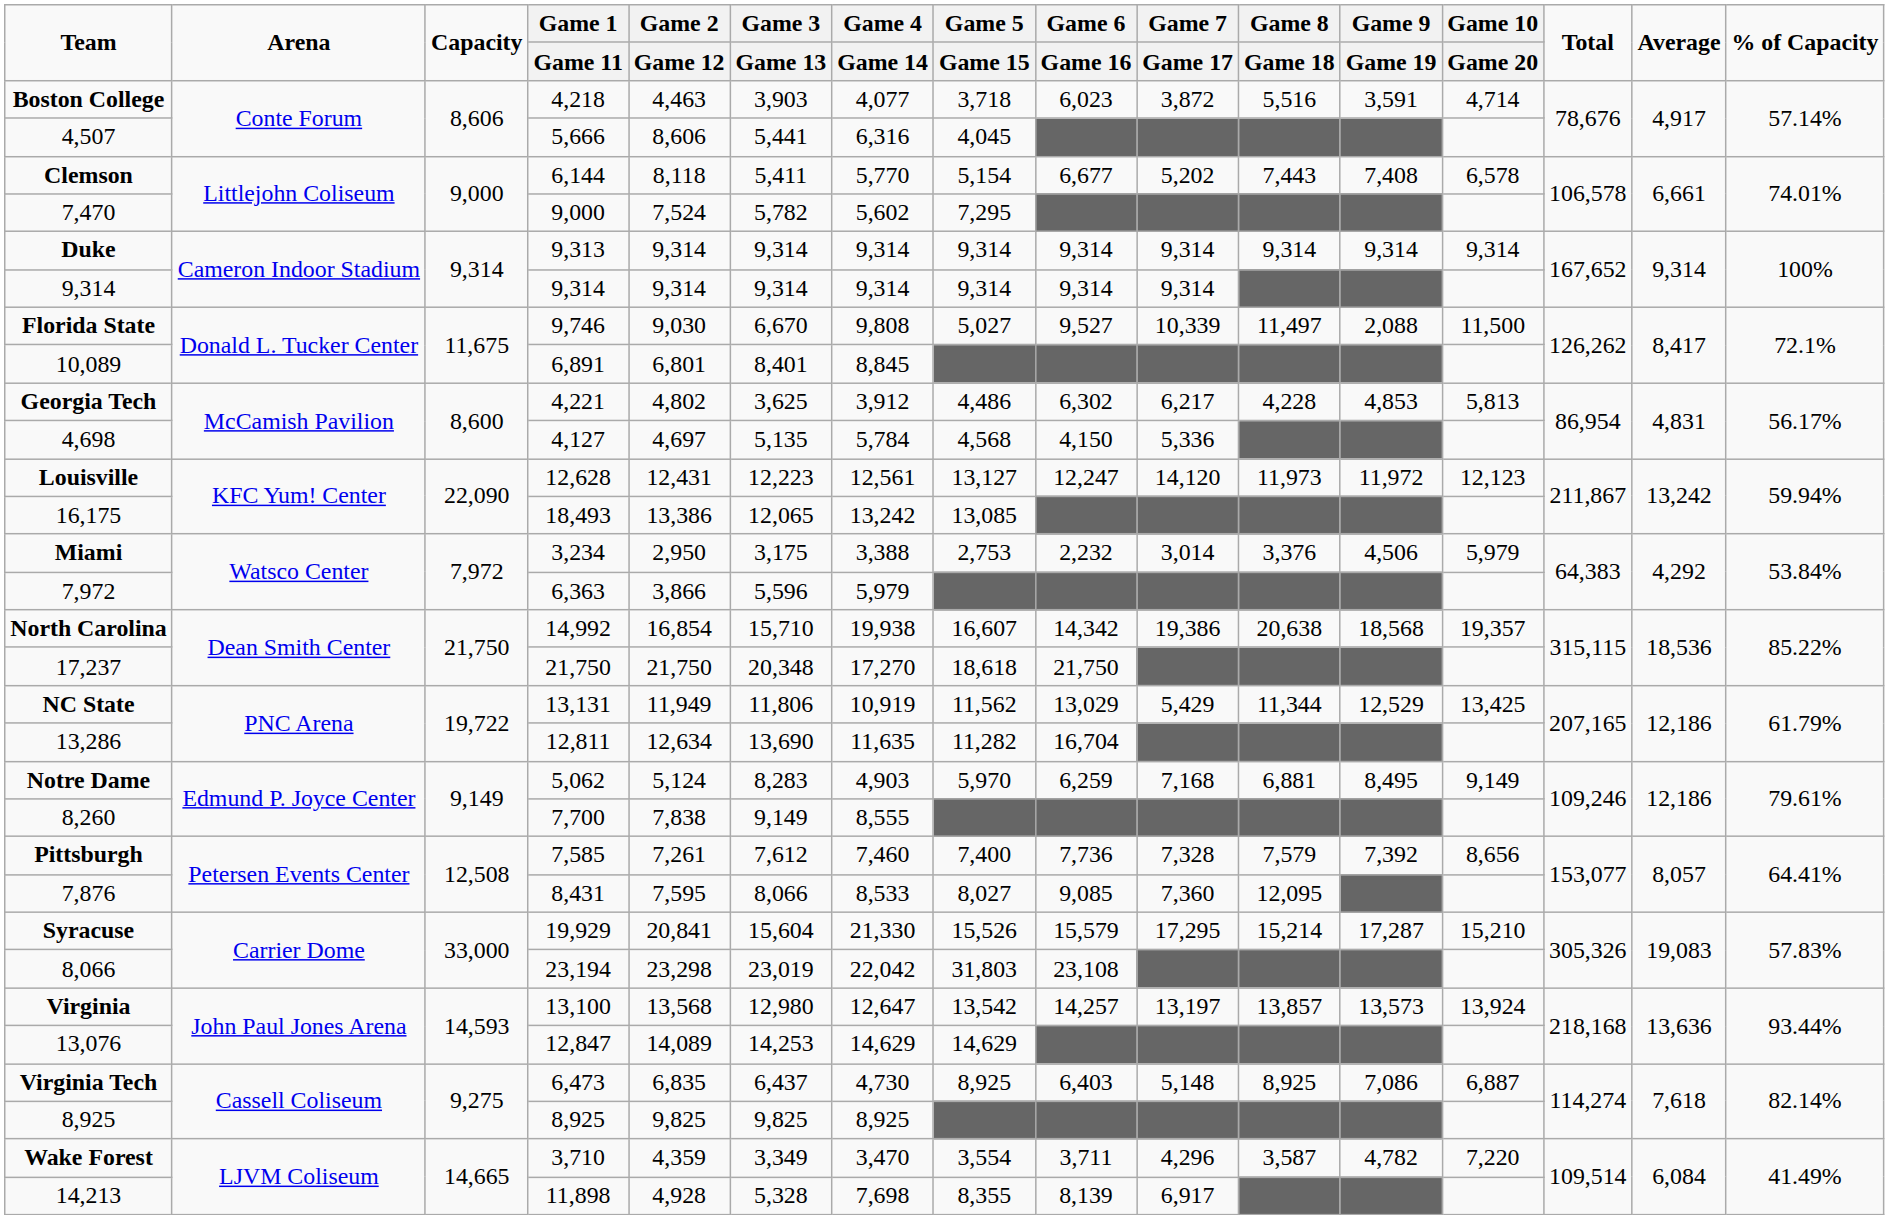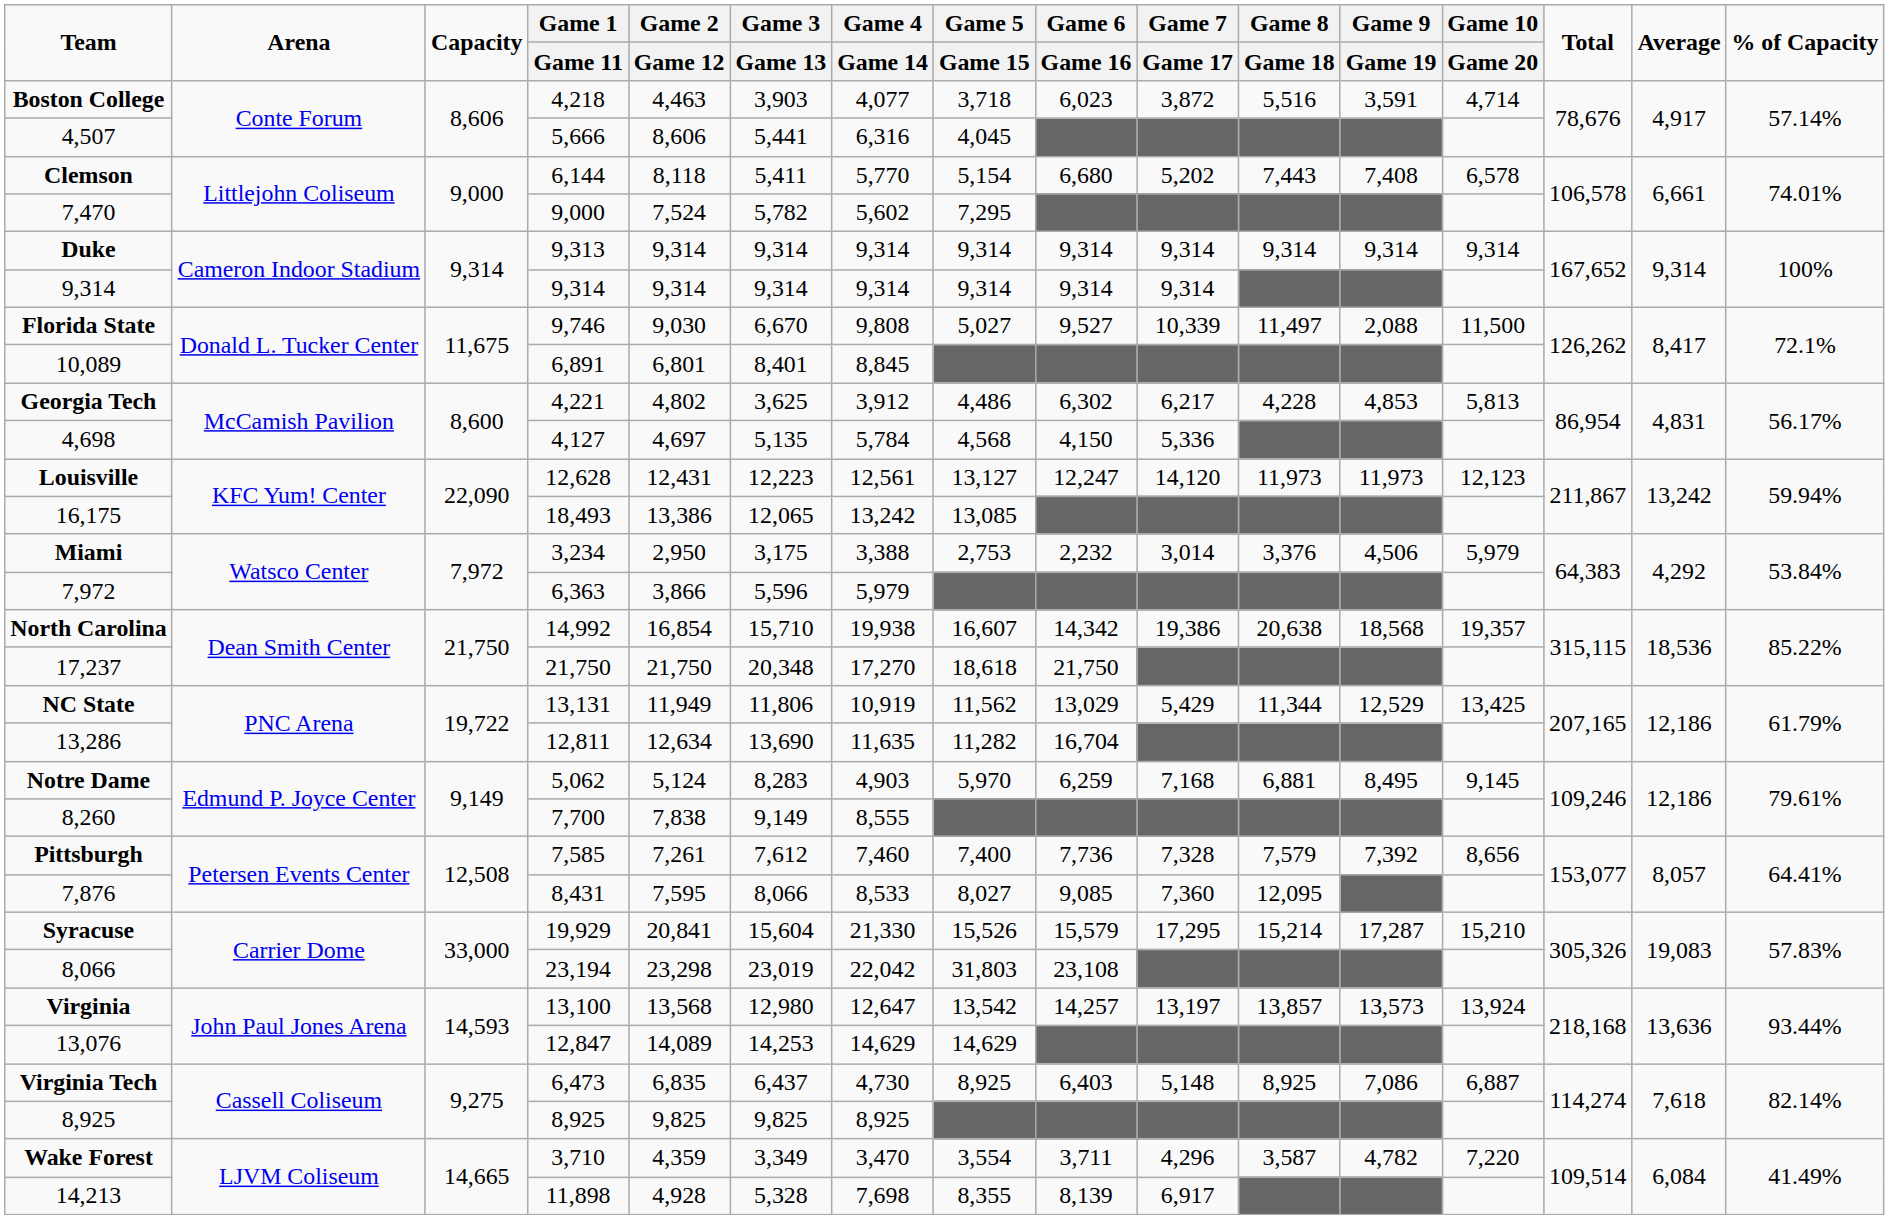 <table class="wikitable sortable" style="text-align:center;">
 <tr>
 <td rowspan=2><strong>Team</strong></td>
 <td rowspan=2><strong>Arena</strong></td>
 <td rowspan=2><strong>Capacity</strong></td>
 <th>Game 1</th>
 <th>Game 2</th>
 <th>Game 3</th>
 <th>Game 4</th>
 <th>Game 5</th>
 <th>Game 6</th>
 <th>Game 7</th>
 <th>Game 8</th>
 <th>Game 9</th>
 <th>Game 10</th>
 <td rowspan=2><strong>Total</strong></td>
 <td rowspan=2><strong>Average</strong></td>
 <td rowspan=2><strong>% of Capacity</strong></td>
 </tr>
 <tr>
 <th>Game 11</th>
 <th>Game 12</th>
 <th>Game 13</th>
 <th>Game 14</th>
 <th>Game 15</th>
 <th>Game 16</th>
 <th>Game 17</th>
 <th>Game 18</th>
 <th>Game 19</th>
 <th>Game 20</th>
 </tr>
 <tr>
 <td style=><strong>Boston College</strong></td>
 <td rowspan=2><a href='#'>Conte Forum</a></td>
 <td rowspan=2>8,606</td>
 <td>4,218</td>
 <td>4,463</td>
 <td>3,903</td>
 <td>4,077</td>
 <td>3,718</td>
 <td>6,023</td>
 <td>3,872</td>
 <td>5,516</td>
 <td>3,591</td>
 <td>4,714</td>
 <td rowspan=2>78,676</td>
 <td rowspan=2>4,917</td>
 <td rowspan=2>57.14%</td>
 </tr>
 <tr>
 <td>4,507</td>
 <td>5,666</td>
 <td>8,606</td>
 <td>5,441</td>
 <td>6,316</td>
 <td>4,045</td>
 <td style="background:#666666;"></td>
 <td style="background:#666666;"></td>
 <td style="background:#666666;"></td>
 <td style="background:#666666;"></td>
 </tr>
 <tr>
 <td style=><strong>Clemson</strong></td>
 <td rowspan=2><a href='#'>Littlejohn Coliseum</a></td>
 <td rowspan=2>9,000</td>
 <td>6,144</td>
 <td>8,118</td>
 <td>5,411</td>
 <td>5,770</td>
 <td>5,154</td>
-<td>6,677</td>
+<td>6,680</td>
 <td>5,202</td>
 <td>7,443</td>
 <td>7,408</td>
 <td>6,578</td>
 <td rowspan=2>106,578</td>
 <td rowspan=2>6,661</td>
 <td rowspan=2>74.01%</td>
 </tr>
 <tr>
 <td>7,470</td>
 <td>9,000</td>
 <td>7,524</td>
 <td>5,782</td>
 <td>5,602</td>
 <td>7,295</td>
 <td style="background:#666666;"></td>
 <td style="background:#666666;"></td>
 <td style="background:#666666;"></td>
 <td style="background:#666666;"></td>
 </tr>
 <tr>
 <td style=><strong>Duke</strong></td>
 <td rowspan=2><a href='#'>Cameron Indoor Stadium</a></td>
 <td rowspan=2>9,314</td>
 <td>9,313</td>
 <td>9,314</td>
 <td>9,314</td>
 <td>9,314</td>
 <td>9,314</td>
 <td>9,314</td>
 <td>9,314</td>
 <td>9,314</td>
 <td>9,314</td>
 <td>9,314</td>
 <td rowspan=2>167,652</td>
 <td rowspan=2>9,314</td>
 <td rowspan=2>100%</td>
 </tr>
 <tr>
 <td>9,314</td>
 <td>9,314</td>
 <td>9,314</td>
 <td>9,314</td>
 <td>9,314</td>
 <td>9,314</td>
 <td>9,314</td>
 <td>9,314</td>
 <td style="background:#666666;"></td>
 <td style="background:#666666;"></td>
 </tr>
 <tr>
 <td style=><strong>Florida State</strong></td>
 <td rowspan=2><a href='#'>Donald L. Tucker Center</a></td>
 <td rowspan=2>11,675</td>
 <td>9,746</td>
 <td>9,030</td>
 <td>6,670</td>
 <td>9,808</td>
 <td>5,027</td>
 <td>9,527</td>
 <td>10,339</td>
 <td>11,497</td>
 <td>2,088</td>
 <td>11,500</td>
 <td rowspan=2>126,262</td>
 <td rowspan=2>8,417</td>
 <td rowspan=2>72.1%</td>
 </tr>
 <tr>
 <td>10,089</td>
 <td>6,891</td>
 <td>6,801</td>
 <td>8,401</td>
 <td>8,845</td>
 <td style="background:#666666;"></td>
 <td style="background:#666666;"></td>
 <td style="background:#666666;"></td>
 <td style="background:#666666;"></td>
 <td style="background:#666666;"></td>
 </tr>
 <tr>
 <td style=><strong>Georgia Tech</strong></td>
 <td rowspan=2><a href='#'>McCamish Pavilion</a></td>
 <td rowspan=2>8,600</td>
 <td>4,221</td>
 <td>4,802</td>
 <td>3,625</td>
 <td>3,912</td>
 <td>4,486</td>
 <td>6,302</td>
 <td>6,217</td>
 <td>4,228</td>
 <td>4,853</td>
 <td>5,813</td>
 <td rowspan=2>86,954</td>
 <td rowspan=2>4,831</td>
 <td rowspan=2>56.17%</td>
 </tr>
 <tr>
 <td>4,698</td>
 <td>4,127</td>
 <td>4,697</td>
 <td>5,135</td>
 <td>5,784</td>
 <td>4,568</td>
 <td>4,150</td>
 <td>5,336</td>
 <td style="background:#666666;"></td>
 <td style="background:#666666;"></td>
 </tr>
 <tr>
 <td style=><strong>Louisville</strong></td>
 <td rowspan=2><a href='#'>KFC Yum! Center</a></td>
 <td rowspan=2>22,090</td>
 <td>12,628</td>
 <td>12,431</td>
 <td>12,223</td>
 <td>12,561</td>
 <td>13,127</td>
 <td>12,247</td>
 <td>14,120</td>
 <td>11,973</td>
-<td>11,972</td>
+<td>11,973</td>
 <td>12,123</td>
 <td rowspan=2>211,867</td>
 <td rowspan=2>13,242</td>
 <td rowspan=2>59.94%</td>
 </tr>
 <tr>
 <td>16,175</td>
 <td>18,493</td>
 <td>13,386</td>
 <td>12,065</td>
 <td>13,242</td>
 <td>13,085</td>
 <td style="background:#666666;"></td>
 <td style="background:#666666;"></td>
 <td style="background:#666666;"></td>
 <td style="background:#666666;"></td>
 </tr>
 <tr>
 <td style=><strong>Miami</strong></td>
 <td rowspan=2><a href='#'>Watsco Center</a></td>
 <td rowspan=2>7,972</td>
 <td>3,234</td>
 <td>2,950</td>
 <td>3,175</td>
 <td>3,388</td>
 <td>2,753</td>
 <td>2,232</td>
 <td>3,014</td>
 <td>3,376</td>
 <td>4,506</td>
 <td>5,979</td>
 <td rowspan=2>64,383</td>
 <td rowspan=2>4,292</td>
 <td rowspan=2>53.84%</td>
 </tr>
 <tr>
 <td>7,972</td>
 <td>6,363</td>
 <td>3,866</td>
 <td>5,596</td>
 <td>5,979</td>
 <td style="background:#666666;"></td>
 <td style="background:#666666;"></td>
 <td style="background:#666666;"></td>
 <td style="background:#666666;"></td>
 <td style="background:#666666;"></td>
 </tr>
 <tr>
 <td style=><strong>North Carolina</strong></td>
 <td rowspan=2><a href='#'>Dean Smith Center</a></td>
 <td rowspan=2>21,750</td>
 <td>14,992</td>
 <td>16,854</td>
 <td>15,710</td>
 <td>19,938</td>
 <td>16,607</td>
 <td>14,342</td>
 <td>19,386</td>
 <td>20,638</td>
 <td>18,568</td>
 <td>19,357</td>
 <td rowspan=2>315,115</td>
 <td rowspan=2>18,536</td>
 <td rowspan=2>85.22%</td>
 </tr>
 <tr>
 <td>17,237</td>
 <td>21,750</td>
 <td>21,750</td>
 <td>20,348</td>
 <td>17,270</td>
 <td>18,618</td>
 <td>21,750</td>
 <td style="background:#666666;"></td>
 <td style="background:#666666;"></td>
 <td style="background:#666666;"></td>
 </tr>
 <tr>
 <td style=><strong>NC State</strong></td>
 <td rowspan=2><a href='#'>PNC Arena</a></td>
 <td rowspan=2>19,722</td>
 <td>13,131</td>
 <td>11,949</td>
 <td>11,806</td>
 <td>10,919</td>
 <td>11,562</td>
 <td>13,029</td>
 <td>5,429</td>
 <td>11,344</td>
 <td>12,529</td>
 <td>13,425</td>
 <td rowspan=2>207,165</td>
 <td rowspan=2>12,186</td>
 <td rowspan=2>61.79%</td>
 </tr>
 <tr>
 <td>13,286</td>
 <td>12,811</td>
 <td>12,634</td>
 <td>13,690</td>
 <td>11,635</td>
 <td>11,282</td>
 <td>16,704</td>
 <td style="background:#666666;"></td>
 <td style="background:#666666;"></td>
 <td style="background:#666666;"></td>
 </tr>
 <tr>
 <td style=><strong>Notre Dame</strong></td>
 <td rowspan=2><a href='#'>Edmund P. Joyce Center</a></td>
 <td rowspan=2>9,149</td>
 <td>5,062</td>
 <td>5,124</td>
 <td>8,283</td>
 <td>4,903</td>
 <td>5,970</td>
 <td>6,259</td>
 <td>7,168</td>
 <td>6,881</td>
 <td>8,495</td>
-<td>9,149</td>
+<td>9,145</td>
 <td rowspan=2>109,246</td>
 <td rowspan=2>12,186</td>
 <td rowspan=2>79.61%</td>
 </tr>
 <tr>
 <td>8,260</td>
 <td>7,700</td>
 <td>7,838</td>
 <td>9,149</td>
 <td>8,555</td>
 <td style="background:#666666;"></td>
 <td style="background:#666666;"></td>
 <td style="background:#666666;"></td>
 <td style="background:#666666;"></td>
 <td style="background:#666666;"></td>
 </tr>
 <tr>
 <td style=><strong>Pittsburgh</strong></td>
 <td rowspan=2><a href='#'>Petersen Events Center</a></td>
 <td rowspan=2>12,508</td>
 <td>7,585</td>
 <td>7,261</td>
 <td>7,612</td>
 <td>7,460</td>
 <td>7,400</td>
 <td>7,736</td>
 <td>7,328</td>
 <td>7,579</td>
 <td>7,392</td>
 <td>8,656</td>
 <td rowspan=2>153,077</td>
 <td rowspan=2>8,057</td>
 <td rowspan=2>64.41%</td>
 </tr>
 <tr>
 <td>7,876</td>
 <td>8,431</td>
 <td>7,595</td>
 <td>8,066</td>
 <td>8,533</td>
 <td>8,027</td>
 <td>9,085</td>
 <td>7,360</td>
 <td>12,095</td>
 <td style="background:#666666;"></td>
 </tr>
 <tr>
 <td style=><strong>Syracuse</strong></td>
 <td rowspan=2><a href='#'>Carrier Dome</a></td>
 <td rowspan=2>33,000</td>
 <td>19,929</td>
 <td>20,841</td>
 <td>15,604</td>
 <td>21,330</td>
 <td>15,526</td>
 <td>15,579</td>
 <td>17,295</td>
 <td>15,214</td>
 <td>17,287</td>
 <td>15,210</td>
 <td rowspan=2>305,326</td>
 <td rowspan=2>19,083</td>
 <td rowspan=2>57.83%</td>
 </tr>
 <tr>
 <td>8,066</td>
 <td>23,194</td>
 <td>23,298</td>
 <td>23,019</td>
 <td>22,042</td>
 <td>31,803</td>
 <td>23,108</td>
 <td style="background:#666666;"></td>
 <td style="background:#666666;"></td>
 <td style="background:#666666;"></td>
 </tr>
 <tr>
 <td style=><strong>Virginia</strong></td>
 <td rowspan=2><a href='#'>John Paul Jones Arena</a></td>
 <td rowspan=2>14,593</td>
 <td>13,100</td>
 <td>13,568</td>
 <td>12,980</td>
 <td>12,647</td>
 <td>13,542</td>
 <td>14,257</td>
 <td>13,197</td>
 <td>13,857</td>
 <td>13,573</td>
 <td>13,924</td>
 <td rowspan=2>218,168</td>
 <td rowspan=2>13,636</td>
 <td rowspan=2>93.44%</td>
 </tr>
 <tr>
 <td>13,076</td>
 <td>12,847</td>
 <td>14,089</td>
 <td>14,253</td>
 <td>14,629</td>
 <td>14,629</td>
 <td style="background:#666666;"></td>
 <td style="background:#666666;"></td>
 <td style="background:#666666;"></td>
 <td style="background:#666666;"></td>
 </tr>
 <tr>
 <td style=><strong>Virginia Tech</strong></td>
 <td rowspan=2><a href='#'>Cassell Coliseum</a></td>
 <td rowspan=2>9,275</td>
 <td>6,473</td>
 <td>6,835</td>
 <td>6,437</td>
 <td>4,730</td>
 <td>8,925</td>
 <td>6,403</td>
 <td>5,148</td>
 <td>8,925</td>
 <td>7,086</td>
 <td>6,887</td>
 <td rowspan=2>114,274</td>
 <td rowspan=2>7,618</td>
 <td rowspan=2>82.14%</td>
 </tr>
 <tr>
 <td>8,925</td>
 <td>8,925</td>
 <td>9,825</td>
 <td>9,825</td>
 <td>8,925</td>
 <td style="background:#666666;"></td>
 <td style="background:#666666;"></td>
 <td style="background:#666666;"></td>
 <td style="background:#666666;"></td>
 <td style="background:#666666;"></td>
 </tr>
 <tr>
 <td style=><strong>Wake Forest</strong></td>
 <td rowspan=2><a href='#'>LJVM Coliseum</a></td>
 <td rowspan=2>14,665</td>
 <td>3,710</td>
 <td>4,359</td>
 <td>3,349</td>
 <td>3,470</td>
 <td>3,554</td>
 <td>3,711</td>
 <td>4,296</td>
 <td>3,587</td>
 <td>4,782</td>
 <td>7,220</td>
 <td rowspan=2>109,514</td>
 <td rowspan=2>6,084</td>
 <td rowspan=2>41.49%</td>
 </tr>
 <tr>
 <td>14,213</td>
 <td>11,898</td>
 <td>4,928</td>
 <td>5,328</td>
 <td>7,698</td>
 <td>8,355</td>
 <td>8,139</td>
 <td>6,917</td>
 <td style="background:#666666;"></td>
 <td style="background:#666666;"></td>
 </tr>
 </table>
